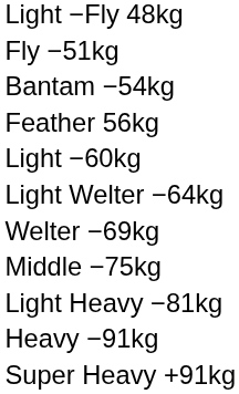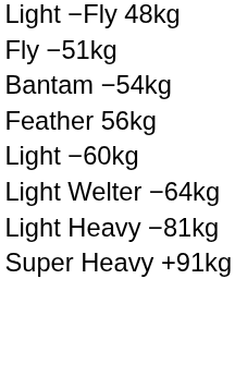 <table>
 <tr>
 <td>Light −Fly 48kg</td>
 <td></td>
 <td></td>
 <td><br></td>
 </tr>
 <tr>
 <td>Fly −51kg</td>
 <td></td>
 <td></td>
 <td><br></td>
 </tr>
 <tr>
 <td>Bantam −54kg</td>
 <td></td>
 <td></td>
 <td><br></td>
 </tr>
 <tr>
 <td>Feather 56kg</td>
 <td></td>
 <td></td>
 <td><br></td>
 </tr>
 <tr>
 <td>Light −60kg</td>
 <td></td>
 <td></td>
 <td><br></td>
 </tr>
 <tr>
 <td>Light Welter −64kg</td>
 <td></td>
 <td></td>
 <td><br></td>
 </tr>
 <tr>
-<td>Welter −69kg</td>
-<td></td>
-<td></td>
-<td><br></td>
-</tr>
-<tr>
-<td>Middle −75kg</td>
-<td></td>
-<td></td>
-<td><br></td>
-</tr>
-<tr>
 <td>Light Heavy −81kg</td>
-<td></td>
-<td></td>
-<td><br></td>
-</tr>
-<tr>
-<td>Heavy −91kg</td>
 <td></td>
 <td></td>
 <td><br></td>
 </tr>
 <tr>
 <td>Super Heavy +91kg</td>
 <td></td>
 <td></td>
 <td><br></td>
 </tr>
 <tr>
 </tr>
 </table>
